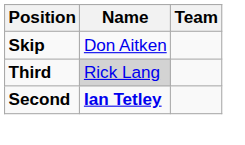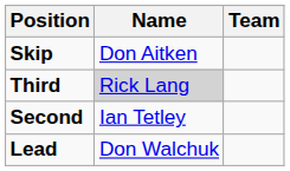 <table class="wikitable">
 <tr>
 <th><strong>Position</strong></th>
 <th><strong>Name</strong></th>
 <th><strong>Team</strong></th>
 </tr>
 <tr>
 <td><strong>Skip</strong></td>
 <td><a href='#'>Don Aitken</a></td>
 <td></td>
 </tr>
 <tr>
 <td><strong>Third</strong></td>
 <td style="background: lightgrey;"><a href='#'>Rick Lang</a></td>
 <td></td>
 </tr>
 <tr>
 <td><strong>Second</strong></td>
-<td><strong><a href='#'>Ian Tetley</a></strong></td>
+<td><a href='#'>Ian Tetley</a></td>
+<td></td>
+</tr>
+<tr>
+<td><strong>Lead</strong></td>
+<td><a href='#'>Don Walchuk</a></td>
 <td></td>
 </tr>
 </table>
